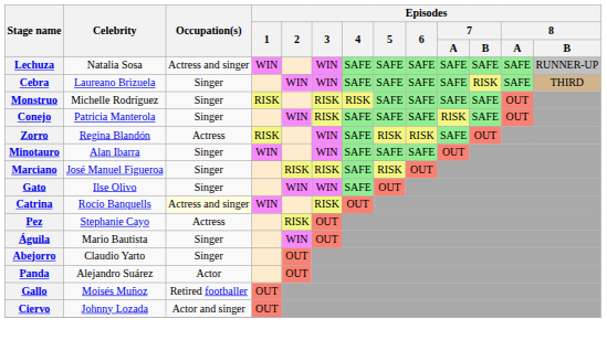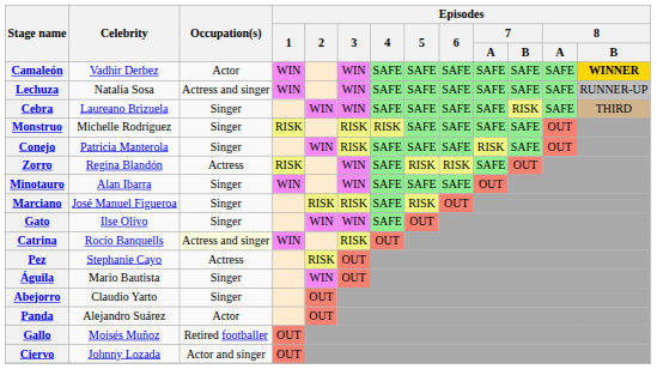 <table class="wikitable" style="text-align:center; ">
 <tr>
 <th rowspan=3>Stage name</th>
 <th rowspan=3>Celebrity</th>
 <th rowspan=3>Occupation(s)</th>
 <th colspan="10">Episodes</th>
 </tr>
 <tr>
 <th rowspan="2">1</th>
 <th rowspan="2">2</th>
 <th rowspan="2">3</th>
 <th rowspan="2">4</th>
 <th rowspan="2">5</th>
 <th rowspan="2">6</th>
 <th colspan="2">7</th>
 <th colspan="2">8</th>
 </tr>
 <tr>
 <th>A</th>
 <th>B</th>
 <th>A</th>
 <th>B</th>
+</tr>
+<tr>
+<th><a href='#'>Camaleón</a></th>
+<td><a href='#'>Vadhir Derbez</a></td>
+<td>Actor</td>
+<td bgcolor=#F888FD>WIN</td>
+<td bgcolor=#FFEBCD></td>
+<td bgcolor=#F888FD>WIN</td>
+<td bgcolor="lightgreen">SAFE</td>
+<td bgcolor="lightgreen">SAFE</td>
+<td bgcolor="lightgreen">SAFE</td>
+<td bgcolor="lightgreen">SAFE</td>
+<td bgcolor="lightgreen">SAFE</td>
+<td bgcolor="lightgreen">SAFE</td>
+<td bgcolor=gold><strong>WINNER</strong></td>
 </tr>
 <tr>
 <th><a href='#'>Lechuza</a></th>
 <td>Natalia Sosa</td>
 <td>Actress and singer</td>
 <td bgcolor=#F888FD>WIN</td>
 <td bgcolor=#FFEBCD></td>
 <td bgcolor=#F888FD>WIN</td>
 <td bgcolor="lightgreen">SAFE</td>
 <td bgcolor="lightgreen">SAFE</td>
 <td bgcolor="lightgreen">SAFE</td>
 <td bgcolor="lightgreen">SAFE</td>
 <td bgcolor="lightgreen">SAFE</td>
 <td bgcolor="lightgreen">SAFE</td>
 <td bgcolor=silver>RUNNER-UP</td>
 </tr>
 <tr>
 <th><a href='#'>Cebra</a></th>
 <td><a href='#'>Laureano Brizuela</a></td>
 <td>Singer</td>
 <td bgcolor=#FFEBCD></td>
 <td bgcolor=#F888FD>WIN</td>
 <td bgcolor=#F888FD>WIN</td>
 <td bgcolor="lightgreen">SAFE</td>
 <td bgcolor="lightgreen">SAFE</td>
 <td bgcolor="lightgreen">SAFE</td>
 <td bgcolor="lightgreen">SAFE</td>
 <td bgcolor=#F3F781>RISK</td>
 <td bgcolor="lightgreen">SAFE</td>
 <td bgcolor=tan>THIRD</td>
 </tr>
 <tr>
 <th><a href='#'>Monstruo</a></th>
 <td>Michelle Rodríguez</td>
 <td>Singer</td>
 <td bgcolor=#F3F781>RISK</td>
 <td bgcolor=#FFEBCD></td>
 <td bgcolor=#F3F781>RISK</td>
 <td bgcolor=#F3F781>RISK</td>
 <td bgcolor="lightgreen">SAFE</td>
 <td bgcolor="lightgreen">SAFE</td>
 <td bgcolor="lightgreen">SAFE</td>
 <td bgcolor="lightgreen">SAFE</td>
 <td bgcolor=salmon>OUT</td>
 <td bgcolor="darkgrey"></td>
 </tr>
 <tr>
 <th><a href='#'>Conejo</a></th>
 <td><a href='#'>Patricia Manterola</a></td>
 <td>Singer</td>
 <td bgcolor=#FFEBCD></td>
 <td bgcolor=#F888FD>WIN</td>
 <td bgcolor=#F3F781>RISK</td>
 <td bgcolor="lightgreen">SAFE</td>
 <td bgcolor="lightgreen">SAFE</td>
 <td bgcolor="lightgreen">SAFE</td>
 <td bgcolor=#F3F781>RISK</td>
 <td bgcolor="lightgreen">SAFE</td>
 <td bgcolor=salmon>OUT</td>
 <td bgcolor="darkgrey"></td>
 </tr>
 <tr>
 <th><a href='#'>Zorro</a></th>
 <td><a href='#'>Regina Blandón</a></td>
 <td>Actress</td>
 <td bgcolor=#F3F781>RISK</td>
 <td bgcolor=#FFEBCD></td>
 <td bgcolor=#F888FD>WIN</td>
 <td bgcolor="lightgreen">SAFE</td>
 <td bgcolor=#F3F781>RISK</td>
 <td bgcolor=#F3F781>RISK</td>
 <td bgcolor="lightgreen">SAFE</td>
 <td bgcolor=salmon>OUT</td>
 <td colspan="2" bgcolor="darkgrey"></td>
 </tr>
 <tr>
 <th><a href='#'>Minotauro</a></th>
 <td><a href='#'>Alan Ibarra</a></td>
 <td>Singer</td>
 <td bgcolor=#F888FD>WIN</td>
 <td bgcolor=#FFEBCD></td>
 <td bgcolor=#F888FD>WIN</td>
 <td bgcolor="lightgreen">SAFE</td>
 <td bgcolor="lightgreen">SAFE</td>
 <td bgcolor="lightgreen">SAFE</td>
 <td bgcolor=salmon>OUT</td>
 <td colspan="3" bgcolor="darkgrey"></td>
 </tr>
 <tr>
 <th><a href='#'>Marciano</a></th>
 <td><a href='#'>José Manuel Figueroa</a></td>
 <td>Singer</td>
 <td bgcolor=#FFEBCD></td>
 <td bgcolor=#F3F781>RISK</td>
 <td bgcolor=#F3F781>RISK</td>
 <td bgcolor="lightgreen">SAFE</td>
 <td bgcolor=#F3F781>RISK</td>
 <td bgcolor=salmon>OUT</td>
 <td colspan="4" bgcolor="darkgrey"></td>
 </tr>
 <tr>
 <th><a href='#'>Gato</a></th>
 <td><a href='#'>Ilse Olivo</a></td>
 <td>Singer</td>
 <td bgcolor=#FFEBCD></td>
 <td bgcolor=#F888FD>WIN</td>
 <td bgcolor=#F888FD>WIN</td>
 <td bgcolor="lightgreen">SAFE</td>
 <td bgcolor=salmon>OUT</td>
 <td colspan="5" bgcolor="darkgrey"></td>
 </tr>
 <tr>
 <th><a href='#'>Catrina</a></th>
 <td><a href='#'>Rocío Banquells</a></td>
 <td style="background: lightyellow;">Actress and singer</td>
 <td bgcolor=#F888FD>WIN</td>
 <td bgcolor=#FFEBCD></td>
 <td bgcolor=#F3F781>RISK</td>
 <td bgcolor=salmon>OUT</td>
 <td colspan="6" bgcolor="darkgrey"></td>
 </tr>
 <tr>
 <th><a href='#'>Pez</a></th>
 <td><a href='#'>Stephanie Cayo</a></td>
 <td>Actress</td>
 <td bgcolor=#FFEBCD></td>
 <td bgcolor=#F3F781>RISK</td>
 <td bgcolor=salmon>OUT</td>
 <td colspan="7" bgcolor="darkgrey"></td>
 </tr>
 <tr>
 <th><a href='#'>Águila</a></th>
 <td>Mario Bautista</td>
 <td>Singer</td>
 <td bgcolor=#FFEBCD></td>
 <td bgcolor=#F888FD>WIN</td>
 <td bgcolor=salmon>OUT</td>
 <td colspan="7" bgcolor="darkgrey"></td>
 </tr>
 <tr>
 <th><a href='#'>Abejorro</a></th>
 <td>Claudio Yarto</td>
 <td>Singer</td>
 <td bgcolor=#FFEBCD></td>
 <td bgcolor=salmon>OUT</td>
 <td colspan="8" bgcolor="darkgrey"></td>
 </tr>
 <tr>
 <th><a href='#'>Panda</a></th>
 <td>Alejandro Suárez</td>
 <td>Actor</td>
 <td bgcolor=#FFEBCD></td>
 <td bgcolor=salmon>OUT</td>
 <td colspan="8" bgcolor="darkgrey"></td>
 </tr>
 <tr>
 <th><a href='#'>Gallo</a></th>
 <td><a href='#'>Moisés Muñoz</a></td>
 <td>Retired <a href='#'>footballer</a></td>
 <td bgcolor=salmon>OUT</td>
 <td colspan="9" bgcolor="darkgrey"></td>
 </tr>
 <tr>
 <th><a href='#'>Ciervo</a></th>
 <td><a href='#'>Johnny Lozada</a></td>
 <td>Actor and singer</td>
 <td bgcolor=salmon>OUT</td>
 <td colspan="9" bgcolor="darkgrey"></td>
 </tr>
 <tr>
 </tr>
 </table>
